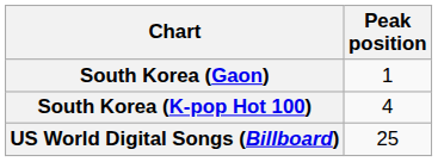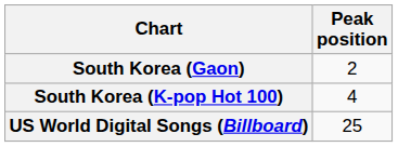 <table class="wikitable plainrowheaders">
 <tr>
 <th>Chart</th>
 <th>Peak<br>position</th>
 </tr>
 <tr>
 <th scope="row">South Korea (<a href='#'>Gaon</a>)</th>
-<td align="center">1</td>
+<td align="center">2</td>
 </tr>
 <tr>
 <th scope="row">South Korea (<a href='#'>K-pop Hot 100</a>)</th>
 <td align="center">4</td>
 </tr>
 <tr>
 <th scope="row">US World Digital Songs (<em><a href='#'>Billboard</a></em>)</th>
 <td align="center">25</td>
 </tr>
 <tr>
 </tr>
 </table>
